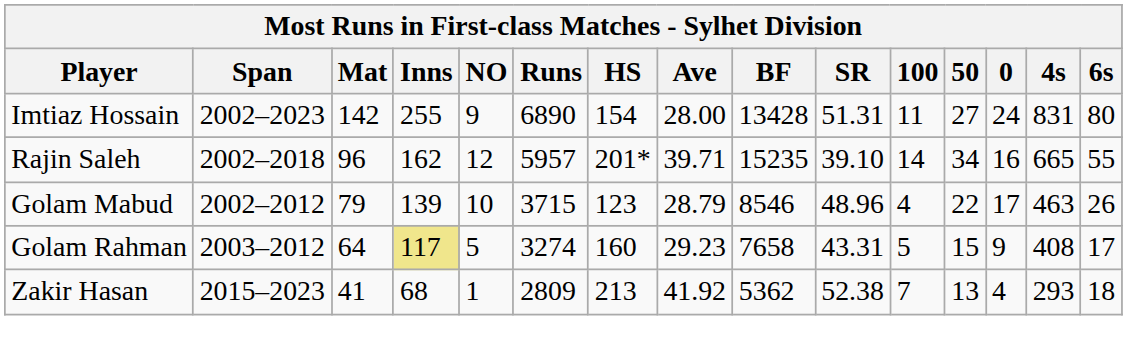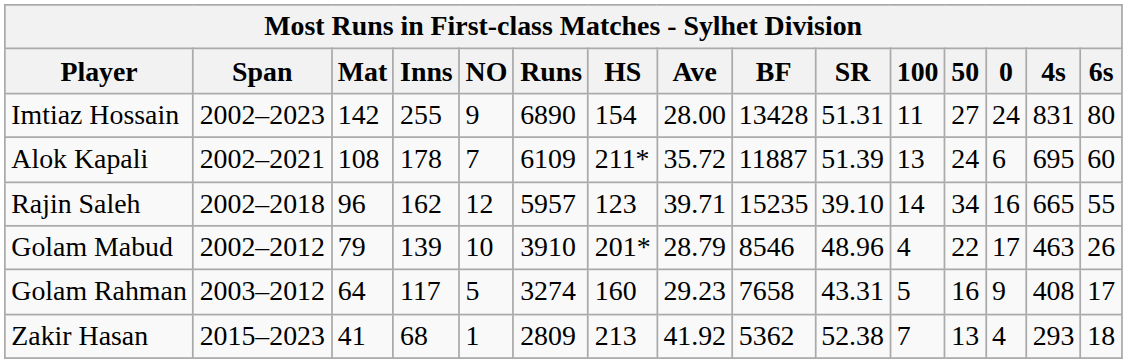 <table class="wikitable">
 <tr>
 <th colspan="15" style="text-align:center;">Most Runs in First-class Matches - Sylhet Division</th>
 </tr>
 <tr>
 <th>Player</th>
 <th>Span</th>
 <th>Mat</th>
 <th>Inns</th>
 <th>NO</th>
 <th>Runs</th>
 <th>HS</th>
 <th>Ave</th>
 <th>BF</th>
 <th>SR</th>
 <th>100</th>
 <th>50</th>
 <th>0</th>
 <th>4s</th>
 <th>6s</th>
 </tr>
 <tr>
 <td>Imtiaz Hossain</td>
 <td>2002–2023</td>
 <td>142</td>
 <td>255</td>
 <td>9</td>
 <td>6890</td>
 <td>154</td>
 <td>28.00</td>
 <td>13428</td>
 <td>51.31</td>
 <td>11</td>
 <td>27</td>
 <td>24</td>
 <td>831</td>
 <td>80</td>
 </tr>
 <tr>
+<td>Alok Kapali</td>
+<td>2002–2021</td>
+<td>108</td>
+<td>178</td>
+<td>7</td>
+<td>6109</td>
+<td>211*</td>
+<td>35.72</td>
+<td>11887</td>
+<td>51.39</td>
+<td>13</td>
+<td>24</td>
+<td>6</td>
+<td>695</td>
+<td>60</td>
+</tr>
+<tr>
 <td>Rajin Saleh</td>
 <td>2002–2018</td>
 <td>96</td>
 <td>162</td>
 <td>12</td>
 <td>5957</td>
-<td>201*</td>
+<td>123</td>
 <td>39.71</td>
 <td>15235</td>
 <td>39.10</td>
 <td>14</td>
 <td>34</td>
 <td>16</td>
 <td>665</td>
 <td>55</td>
 </tr>
 <tr>
 <td>Golam Mabud</td>
 <td>2002–2012</td>
 <td>79</td>
 <td>139</td>
 <td>10</td>
-<td>3715</td>
-<td>123</td>
+<td>3910</td>
+<td>201*</td>
 <td>28.79</td>
 <td>8546</td>
 <td>48.96</td>
 <td>4</td>
 <td>22</td>
 <td>17</td>
 <td>463</td>
 <td>26</td>
 </tr>
 <tr>
 <td>Golam Rahman</td>
 <td>2003–2012</td>
 <td>64</td>
-<td style="background: khaki;">117</td>
+<td>117</td>
 <td>5</td>
 <td>3274</td>
 <td>160</td>
 <td>29.23</td>
 <td>7658</td>
 <td>43.31</td>
 <td>5</td>
-<td>15</td>
+<td>16</td>
 <td>9</td>
 <td>408</td>
 <td>17</td>
 </tr>
 <tr>
 <td>Zakir Hasan</td>
 <td>2015–2023</td>
 <td>41</td>
 <td>68</td>
 <td>1</td>
 <td>2809</td>
 <td>213</td>
 <td>41.92</td>
 <td>5362</td>
 <td>52.38</td>
 <td>7</td>
 <td>13</td>
 <td>4</td>
 <td>293</td>
 <td>18</td>
 </tr>
 </table>
